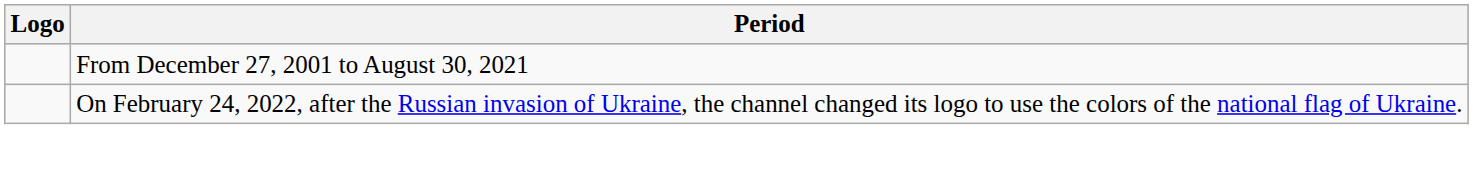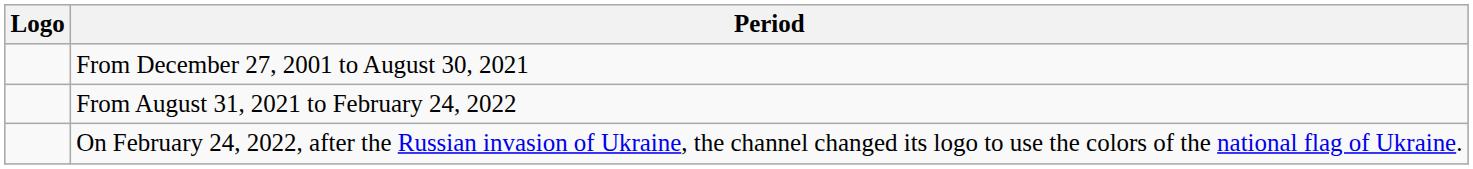 <table class="wikitable standard" align="center">
 <tr>
 <th>Logo</th>
 <th>Period</th>
 </tr>
 <tr>
 <td></td>
 <td>From December 27, 2001 to August 30, 2021</td>
 </tr>
 <tr>
 <td></td>
+<td>From August 31, 2021 to February 24, 2022</td>
+</tr>
+<tr>
+<td></td>
 <td>On February 24, 2022, after the <a href='#'>Russian invasion of Ukraine</a>, the channel changed its logo to use the colors of the <a href='#'>national flag of Ukraine</a>.</td>
 </tr>
 </table>
